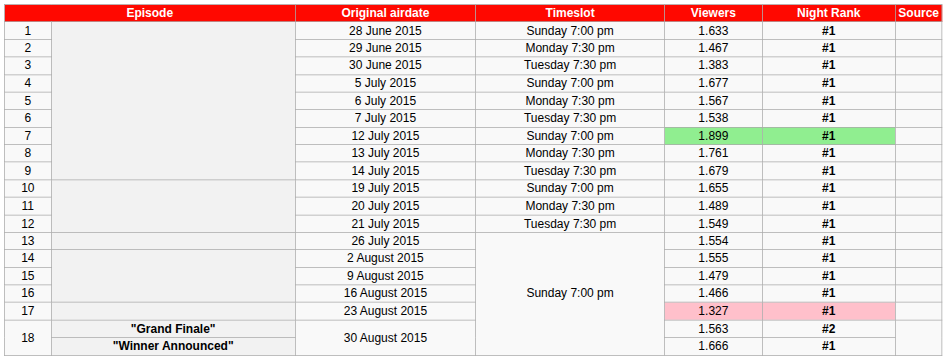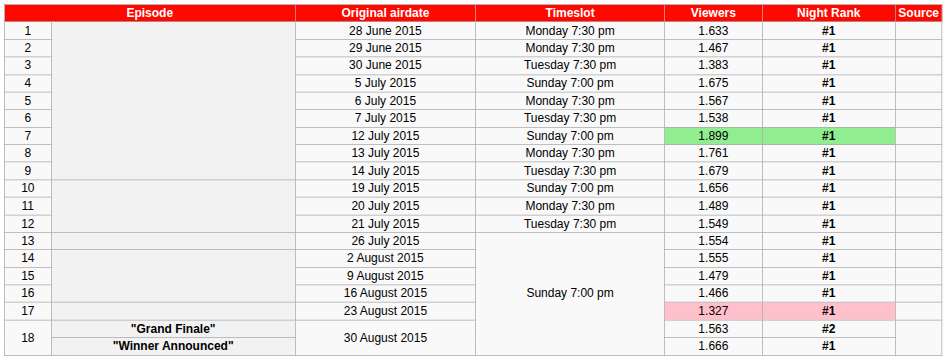 <table class="wikitable plainrowheaders" style="text-align:center; line-height:16px; width:99%;">
 <tr>
 <th scope="col" style="background:#FF0800; color:white;" colspan="2">Episode</th>
 <th scope="col" style="background:#FF0800; color:white;">Original airdate</th>
 <th scope="col" style="background:#FF0800; color:white;">Timeslot</th>
 <th style="background:#FF0800; color:white;">Viewers<br></th>
 <th style="background:#FF0800; color:white;">Night Rank</th>
 <th scope="col" style="background:#FF0800; color:white; width:05%;">Source</th>
 </tr>
 <tr>
 <td style="width:05%;">1</td>
 <th scope="row" rowspan="9" style="text-align:center"></th>
 <td>28 June 2015</td>
-<td>Sunday 7:00 pm</td>
+<td>Monday 7:30 pm</td>
 <td>1.633</td>
 <td><strong>#1</strong></td>
 <td></td>
 </tr>
 <tr>
 <td style="width:05%;">2</td>
 <td>29 June 2015</td>
 <td>Monday 7:30 pm</td>
 <td>1.467</td>
 <td><strong>#1</strong></td>
 <td></td>
 </tr>
 <tr>
 <td style="width:05%;">3</td>
 <td>30 June 2015</td>
 <td>Tuesday 7:30 pm</td>
 <td>1.383</td>
 <td><strong>#1</strong></td>
 <td></td>
 </tr>
 <tr>
 <td style="width:05%;">4</td>
 <td>5 July 2015</td>
 <td>Sunday 7:00 pm</td>
-<td>1.677</td>
+<td>1.675</td>
 <td><strong>#1</strong></td>
 <td></td>
 </tr>
 <tr>
 <td style="width:05%;">5</td>
 <td>6 July 2015</td>
 <td>Monday 7:30 pm</td>
 <td>1.567</td>
 <td><strong>#1</strong></td>
 <td></td>
 </tr>
 <tr>
 <td style="width:05%;">6</td>
 <td>7 July 2015</td>
 <td>Tuesday 7:30 pm</td>
 <td>1.538</td>
 <td><strong>#1</strong></td>
 <td></td>
 </tr>
 <tr>
 <td style="width:05%;">7</td>
 <td>12 July 2015</td>
 <td>Sunday 7:00 pm</td>
 <td bgcolor="lightgreen">1.899</td>
 <td bgcolor="lightgreen"><strong>#1</strong></td>
 <td></td>
 </tr>
 <tr>
 <td style="width:05%;">8</td>
 <td>13 July 2015</td>
 <td>Monday 7:30 pm</td>
 <td>1.761</td>
 <td><strong>#1</strong></td>
 <td></td>
 </tr>
 <tr>
 <td style="width:05%;">9</td>
 <td>14 July 2015</td>
 <td>Tuesday 7:30 pm</td>
 <td>1.679</td>
 <td><strong>#1</strong></td>
 <td></td>
 </tr>
 <tr>
 <td style="width:05%;">10</td>
 <th scope="row" rowspan="3" style="text-align:center"></th>
 <td>19 July 2015</td>
 <td>Sunday 7:00 pm</td>
-<td>1.655</td>
+<td>1.656</td>
 <td><strong>#1</strong></td>
 <td></td>
 </tr>
 <tr>
 <td style="width:05%;">11</td>
 <td>20 July 2015</td>
 <td>Monday 7:30 pm</td>
 <td>1.489</td>
 <td><strong>#1</strong></td>
 <td></td>
 </tr>
 <tr>
 <td style="width:05%;">12</td>
 <td>21 July 2015</td>
 <td>Tuesday 7:30 pm</td>
 <td>1.549</td>
 <td><strong>#1</strong></td>
 <td></td>
 </tr>
 <tr>
 <td style="width:05%;">13</td>
 <th scope="row" style="text-align:center"></th>
 <td>26 July 2015</td>
 <td rowspan="7">Sunday 7:00 pm</td>
 <td>1.554</td>
 <td><strong>#1</strong></td>
 <td></td>
 </tr>
 <tr>
 <td style="width:05%;">14</td>
 <th scope="row" style="text-align:center" rowspan="3"></th>
 <td>2 August 2015</td>
 <td>1.555</td>
 <td><strong>#1</strong></td>
 <td></td>
 </tr>
 <tr>
 <td style="width:05%;">15</td>
 <td>9 August 2015</td>
 <td>1.479</td>
 <td><strong>#1</strong></td>
 <td></td>
 </tr>
 <tr>
 <td style="width:05%;">16</td>
 <td>16 August 2015</td>
 <td>1.466</td>
 <td><strong>#1</strong></td>
 <td></td>
 </tr>
 <tr>
 <td style="width:05%;">17</td>
 <th scope="row" style="text-align:center"></th>
 <td>23 August 2015</td>
 <td bgcolor="pink">1.327</td>
 <td bgcolor="pink"><strong>#1</strong></td>
 <td></td>
 </tr>
 <tr>
 <td rowspan="2">18</td>
 <th scope="row" style="text-align:center">"Grand Finale"</th>
 <td rowspan="2">30 August 2015</td>
 <td>1.563</td>
 <td><strong>#2</strong></td>
 <td rowspan="2"></td>
 </tr>
 <tr>
 <th scope="row" style="text-align:center">"Winner Announced"</th>
 <td>1.666</td>
 <td><strong>#1</strong></td>
 </tr>
 </table>
